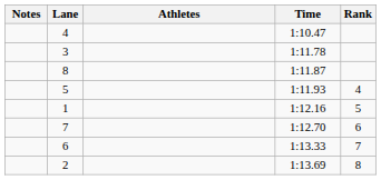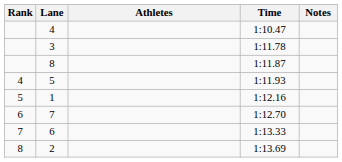 <table class="wikitable sortable" style="text-align:center;">
 <tr>
-<th width=50>Notes</th>
+<th width=40>Rank</th>
 <th width=40>Lane</th>
 <th width=250>Athletes</th>
 <th width=80>Time</th>
-<th width=40>Rank</th>
+<th width=50>Notes</th>
 </tr>
 <tr>
 <td></td>
 <td>4</td>
 <td align=left></td>
 <td>1:10.47</td>
 <td></td>
 </tr>
 <tr>
 <td></td>
 <td>3</td>
 <td align=left></td>
 <td>1:11.78</td>
 <td></td>
 </tr>
 <tr>
 <td></td>
 <td>8</td>
 <td align=left></td>
 <td>1:11.87</td>
 <td></td>
 </tr>
 <tr>
-<td></td>
+<td>4</td>
 <td>5</td>
 <td align=left></td>
 <td>1:11.93</td>
-<td>4</td>
+<td></td>
 </tr>
 <tr>
-<td></td>
+<td>5</td>
 <td>1</td>
 <td align=left></td>
 <td>1:12.16</td>
-<td>5</td>
+<td></td>
 </tr>
 <tr>
-<td></td>
+<td>6</td>
 <td>7</td>
 <td align=left></td>
 <td>1:12.70</td>
-<td>6</td>
+<td></td>
 </tr>
 <tr>
-<td></td>
+<td>7</td>
 <td>6</td>
 <td align=left></td>
 <td>1:13.33</td>
-<td>7</td>
+<td></td>
 </tr>
 <tr>
-<td></td>
+<td>8</td>
 <td>2</td>
 <td align=left></td>
 <td>1:13.69</td>
-<td>8</td>
+<td></td>
 </tr>
 </table>
